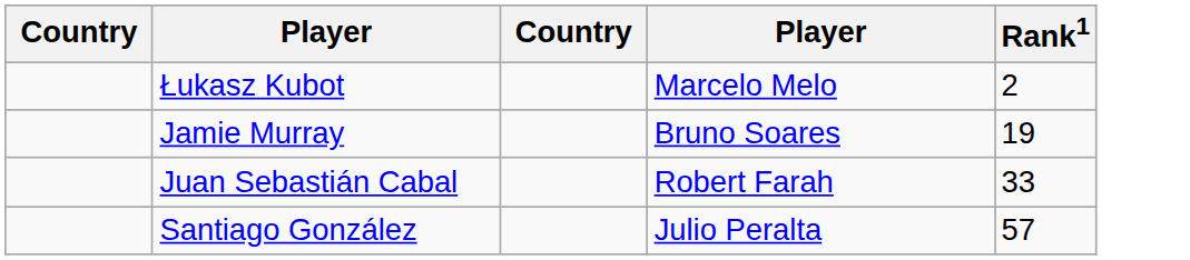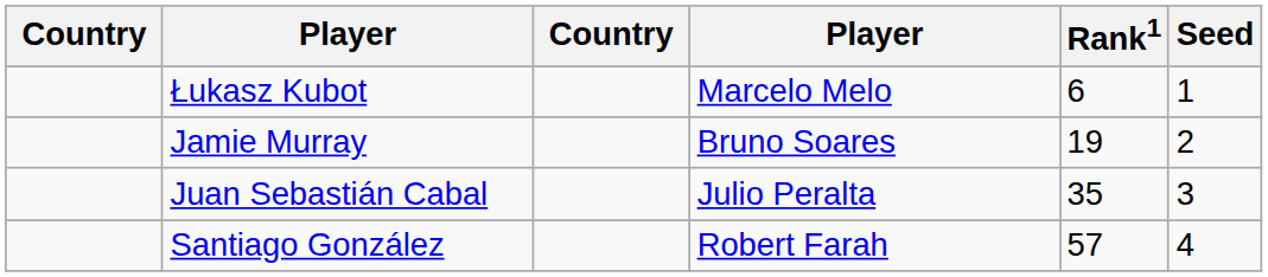 <table class="sortable wikitable">
 <tr>
 <th width="70">Country</th>
 <th width="175">Player</th>
 <th width="70">Country</th>
 <th width="175">Player</th>
 <th>Rank<sup>1</sup></th>
+<th>Seed</th>
 </tr>
 <tr>
 <td></td>
 <td><a href='#'>Łukasz Kubot</a></td>
 <td></td>
 <td><a href='#'>Marcelo Melo</a></td>
-<td>2</td>
+<td>6</td>
+<td>1</td>
 </tr>
 <tr>
 <td></td>
 <td><a href='#'>Jamie Murray</a></td>
 <td></td>
 <td><a href='#'>Bruno Soares</a></td>
 <td>19</td>
+<td>2</td>
 </tr>
 <tr>
 <td></td>
 <td><a href='#'>Juan Sebastián Cabal</a></td>
 <td></td>
-<td><a href='#'>Robert Farah</a></td>
-<td>33</td>
+<td><a href='#'>Julio Peralta</a></td>
+<td>35</td>
+<td>3</td>
 </tr>
 <tr>
 <td></td>
 <td><a href='#'>Santiago González</a></td>
 <td></td>
-<td><a href='#'>Julio Peralta</a></td>
+<td><a href='#'>Robert Farah</a></td>
 <td>57</td>
+<td>4</td>
 </tr>
 </table>
